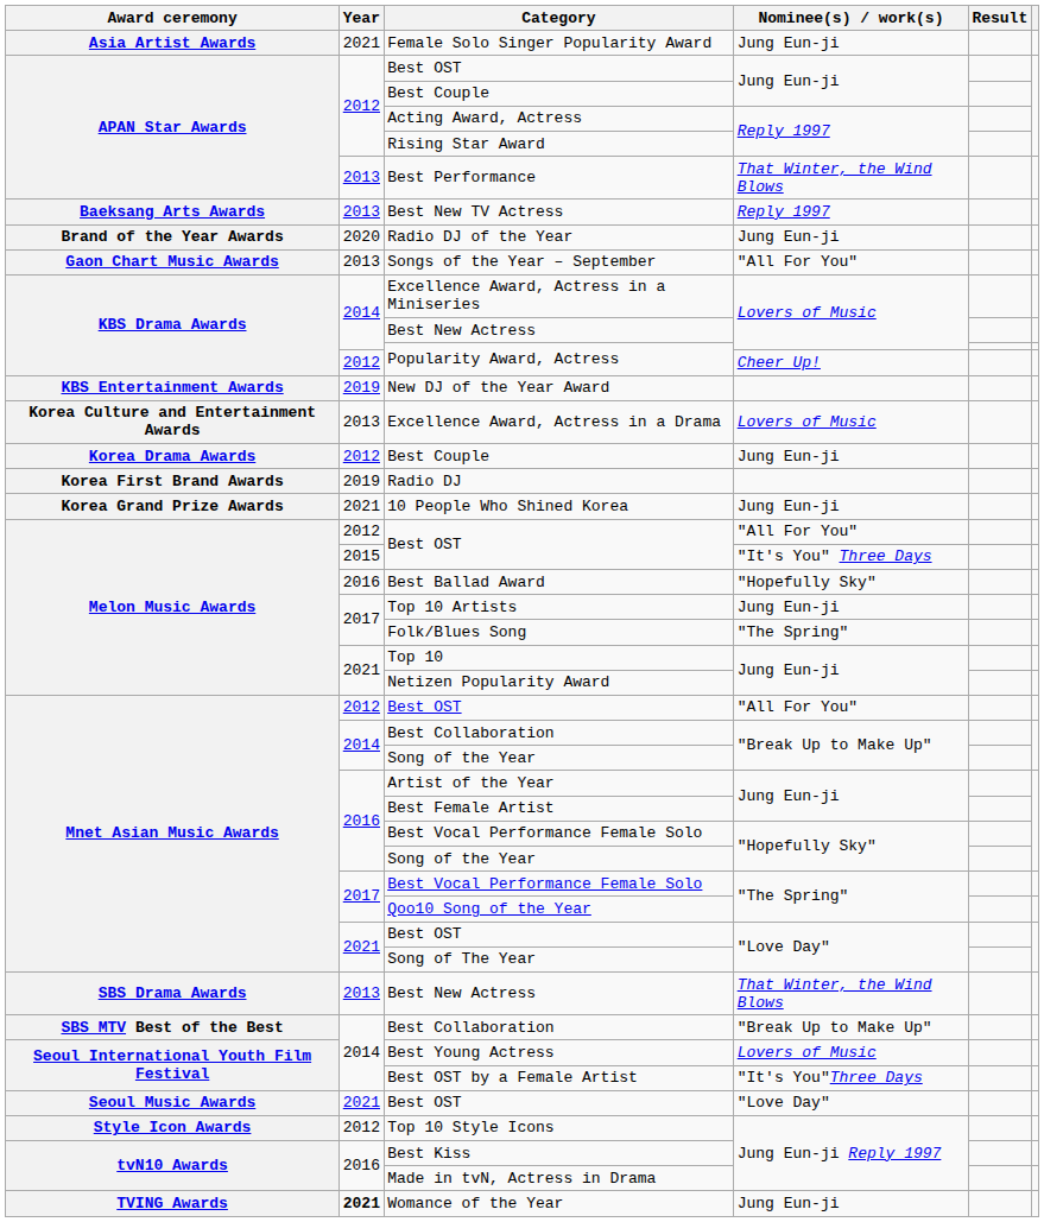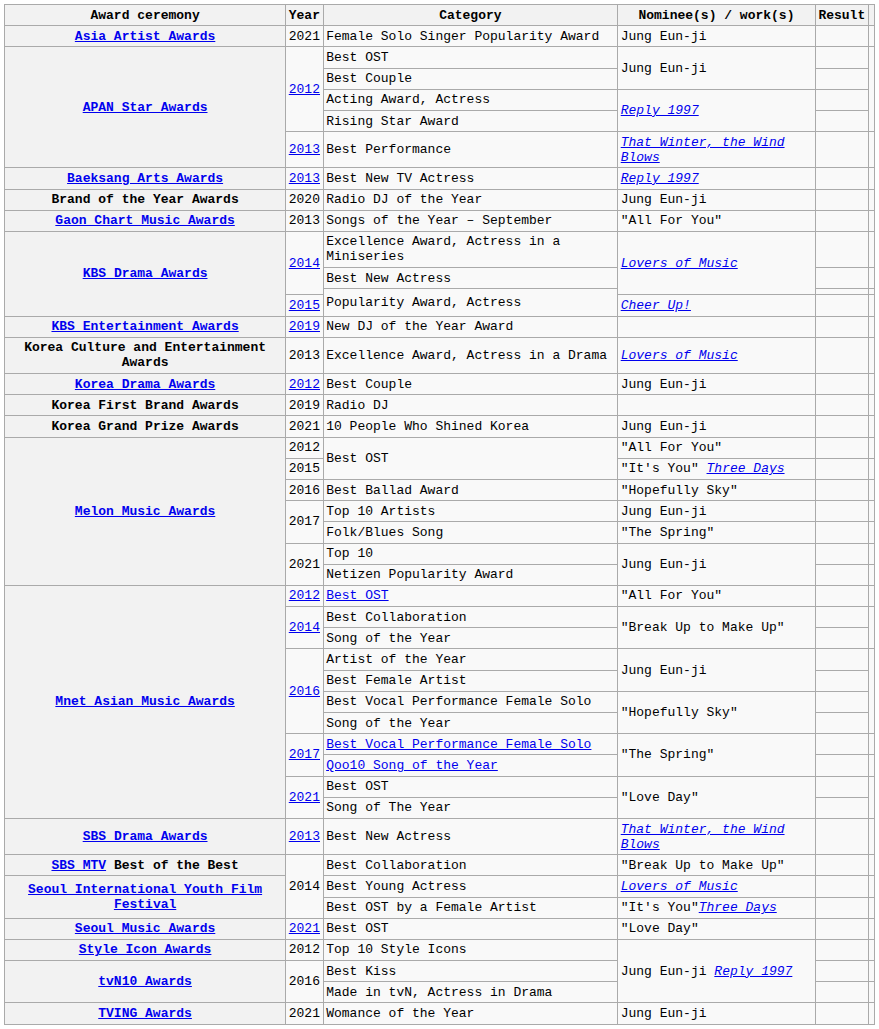 <table class="wikitable plainrowheaders sortable">
 <tr>
 <th scope="col">Award ceremony</th>
 <th scope="col">Year</th>
 <th scope="col">Category</th>
 <th scope="col">Nominee(s) / work(s)</th>
 <th scope="col">Result</th>
 <th scope="col" class="unsortable"></th>
 </tr>
 <tr>
 <th scope="row"><a href='#'>Asia Artist Awards</a></th>
 <td style="text-align:center">2021</td>
 <td>Female Solo Singer Popularity Award</td>
 <td>Jung Eun-ji</td>
 <td></td>
 <td style="text-align:center"></td>
 </tr>
 <tr>
 <th scope="row" rowspan="5"><a href='#'>APAN Star Awards</a></th>
 <td rowspan="4" style="text-align:center"><a href='#'>2012</a></td>
 <td>Best OST</td>
 <td rowspan="2">Jung Eun-ji </td>
 <td></td>
 <td rowspan="4" style="text-align:center"></td>
 </tr>
 <tr>
 <td>Best Couple</td>
 <td></td>
 </tr>
 <tr>
 <td>Acting Award, Actress</td>
 <td rowspan="2"><em><a href='#'>Reply 1997</a></em></td>
 <td></td>
 </tr>
 <tr>
 <td>Rising Star Award</td>
 <td></td>
 </tr>
 <tr>
 <td style="text-align:center"><a href='#'>2013</a></td>
 <td>Best Performance</td>
 <td><em><a href='#'>That Winter, the Wind Blows</a></em></td>
 <td></td>
 <td style="text-align:center"></td>
 </tr>
 <tr>
 <th scope="row"><a href='#'>Baeksang Arts Awards</a></th>
 <td style="text-align:center"><a href='#'>2013</a></td>
 <td>Best New TV Actress</td>
 <td><em><a href='#'>Reply 1997</a></em></td>
 <td></td>
 <td style="text-align:center"></td>
 </tr>
 <tr>
 <th scope="row">Brand of the Year Awards</th>
 <td style="text-align:center">2020</td>
 <td>Radio DJ of the Year</td>
 <td>Jung Eun-ji</td>
 <td></td>
 <td style="text-align:center"></td>
 </tr>
 <tr>
 <th scope="row"><a href='#'>Gaon Chart Music Awards</a></th>
 <td style="text-align:center">2013</td>
 <td>Songs of the Year – September</td>
 <td>"All For You" </td>
 <td></td>
 <td style="text-align:center"></td>
 </tr>
 <tr>
 <th scope="row" rowspan="4"><a href='#'>KBS Drama Awards</a></th>
 <td rowspan="3" style="text-align:center"><a href='#'>2014</a></td>
 <td>Excellence Award, Actress in a Miniseries</td>
 <td rowspan="3"><em><a href='#'>Lovers of Music</a></em></td>
 <td></td>
 <td style="text-align:center"></td>
 </tr>
 <tr>
 <td>Best New Actress</td>
 <td></td>
 <td style="text-align:center"></td>
 </tr>
 <tr>
 <td rowspan="2">Popularity Award, Actress</td>
 <td></td>
 <td style="text-align:center"></td>
 </tr>
 <tr>
-<td style="text-align:center"><a href='#'>2012</a></td>
+<td style="text-align:center"><a href='#'>2015</a></td>
 <td><em><a href='#'>Cheer Up!</a></em></td>
 <td></td>
 <td style="text-align:center"></td>
 </tr>
 <tr>
 <th scope="row"><a href='#'>KBS Entertainment Awards</a></th>
 <td style="text-align:center"><a href='#'>2019</a></td>
 <td>New DJ of the Year Award</td>
 <td><em></em></td>
 <td></td>
 <td style="text-align:center"></td>
 </tr>
 <tr>
 <th scope="row">Korea Culture and Entertainment Awards</th>
 <td style="text-align:center">2013</td>
 <td>Excellence Award, Actress in a Drama</td>
 <td><em><a href='#'>Lovers of Music</a></em></td>
 <td></td>
 <td style="text-align:center"></td>
 </tr>
 <tr>
 <th scope="row"><a href='#'>Korea Drama Awards</a></th>
 <td style="text-align:center"><a href='#'>2012</a></td>
 <td>Best Couple</td>
 <td>Jung Eun-ji </td>
 <td></td>
 <td style="text-align:center"></td>
 </tr>
 <tr>
 <th scope="row">Korea First Brand Awards</th>
 <td style="text-align:center">2019</td>
 <td>Radio DJ</td>
 <td><em></em></td>
 <td></td>
 <td style="text-align:center"></td>
 </tr>
 <tr>
 <th scope="row">Korea Grand Prize Awards</th>
 <td style="text-align:center">2021</td>
 <td>10 People Who Shined Korea</td>
 <td>Jung Eun-ji</td>
 <td></td>
 <td style="text-align:center"></td>
 </tr>
 <tr>
 <th scope="row" rowspan="7"><a href='#'>Melon Music Awards</a></th>
 <td style="text-align:center">2012</td>
 <td rowspan="2">Best OST</td>
 <td>"All For You" </td>
 <td></td>
 <td style="text-align:center"></td>
 </tr>
 <tr>
 <td style="text-align:center">2015</td>
 <td>"It's You"<em> <a href='#'>Three Days</a></em></td>
 <td></td>
 <td style="text-align:center"></td>
 </tr>
 <tr>
 <td style="text-align:center">2016</td>
 <td>Best Ballad Award</td>
 <td>"Hopefully Sky"</td>
 <td></td>
 <td style="text-align:center"></td>
 </tr>
 <tr>
 <td rowspan="2" style="text-align:center">2017</td>
 <td>Top 10 Artists</td>
 <td>Jung Eun-ji</td>
 <td></td>
 <td style="text-align:center"></td>
 </tr>
 <tr>
 <td>Folk/Blues Song</td>
 <td>"The Spring"</td>
 <td></td>
 <td style="text-align:center"></td>
 </tr>
 <tr>
 <td rowspan="2" style="text-align:center">2021</td>
 <td>Top 10</td>
 <td rowspan="2">Jung Eun-ji  </td>
 <td></td>
 <td></td>
 </tr>
 <tr>
 <td>Netizen Popularity Award</td>
 <td></td>
 <td></td>
 </tr>
 <tr>
 <th scope="row" rowspan="11"><a href='#'>Mnet Asian Music Awards</a></th>
 <td style="text-align:center"><a href='#'>2012</a></td>
 <td><a href='#'>Best OST</a></td>
 <td>"All For You" </td>
 <td></td>
 <td style="text-align:center"></td>
 </tr>
 <tr>
 <td rowspan="2" style="text-align:center"><a href='#'>2014</a></td>
 <td>Best Collaboration</td>
 <td rowspan="2">"Break Up to Make Up" </td>
 <td></td>
 <td rowspan="2" style="text-align:center"></td>
 </tr>
 <tr>
 <td>Song of the Year</td>
 <td></td>
 </tr>
 <tr>
 <td rowspan="4" style="text-align:center"><a href='#'>2016</a></td>
 <td>Artist of the Year</td>
 <td rowspan="2">Jung Eun-ji</td>
 <td></td>
 <td rowspan="4" style="text-align:center"></td>
 </tr>
 <tr>
 <td>Best Female Artist</td>
 <td></td>
 </tr>
 <tr>
 <td>Best Vocal Performance Female Solo</td>
 <td rowspan="2">"Hopefully Sky"</td>
 <td></td>
 </tr>
 <tr>
 <td>Song of the Year</td>
 <td></td>
 </tr>
 <tr>
 <td rowspan="2" style="text-align:center"><a href='#'>2017</a></td>
 <td><a href='#'>Best Vocal Performance Female Solo</a></td>
 <td rowspan="2">"The Spring"</td>
 <td></td>
 <td style="text-align:center"></td>
 </tr>
 <tr>
 <td><a href='#'>Qoo10 Song of the Year</a></td>
 <td></td>
 <td style="text-align:center"></td>
 </tr>
 <tr>
 <td rowspan="2" style="text-align:center"><a href='#'>2021</a></td>
 <td>Best OST</td>
 <td rowspan="2">"Love Day" </td>
 <td></td>
 <td rowspan="2" style="text-align:center"></td>
 </tr>
 <tr>
 <td>Song of The Year</td>
 <td></td>
 </tr>
 <tr>
 <th scope="row"><a href='#'>SBS Drama Awards</a></th>
 <td style="text-align:center"><a href='#'>2013</a></td>
 <td>Best New Actress</td>
 <td><em><a href='#'>That Winter, the Wind Blows</a></em></td>
 <td></td>
 <td style="text-align:center"></td>
 </tr>
 <tr>
 <th scope="row"><a href='#'>SBS MTV</a> Best of the Best</th>
 <td rowspan="3" style="text-align:center">2014</td>
 <td>Best Collaboration</td>
 <td>"Break Up to Make Up" </td>
 <td></td>
 <td style="text-align:center"></td>
 </tr>
 <tr>
 <th scope="row" rowspan="2"><a href='#'>Seoul International Youth Film Festival</a></th>
 <td>Best Young Actress</td>
 <td><em><a href='#'>Lovers of Music</a></em></td>
 <td></td>
 <td style="text-align:center"></td>
 </tr>
 <tr>
 <td>Best OST by a Female Artist</td>
 <td>"It's You"<em><a href='#'>Three Days</a></em></td>
 <td></td>
 <td style="text-align:center"></td>
 </tr>
 <tr>
 <th scope="row"><a href='#'>Seoul Music Awards</a></th>
 <td style="text-align:center"><a href='#'>2021</a></td>
 <td>Best OST</td>
 <td>"Love Day" </td>
 <td></td>
 <td style="text-align:center"></td>
 </tr>
 <tr>
 <th scope="row"><a href='#'>Style Icon Awards</a></th>
 <td style="text-align:center">2012</td>
 <td>Top 10 Style Icons</td>
 <td rowspan="3">Jung Eun-ji   <em><a href='#'>Reply 1997</a></em></td>
 <td></td>
 <td style="text-align:center"></td>
 </tr>
 <tr>
 <th scope="row" rowspan="2"><a href='#'>tvN10 Awards</a></th>
 <td rowspan="2" style="text-align:center">2016</td>
 <td>Best Kiss</td>
 <td></td>
 <td style="text-align:center"></td>
 </tr>
 <tr>
 <td>Made in tvN, Actress in Drama</td>
 <td></td>
 <td style="text-align:center"></td>
 </tr>
 <tr>
 <th scope="row"><a href='#'>TVING Awards</a></th>
-<td style="text-align:center"><strong>2021</strong></td>
+<td style="text-align:center">2021</td>
 <td>Womance of the Year</td>
 <td>Jung Eun-ji</td>
 <td></td>
 <td></td>
 </tr>
 </table>
